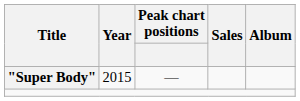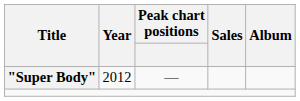 <table class="wikitable plainrowheaders" style="text-align:center">
 <tr>
 <th scope="col" rowspan="2">Title</th>
 <th scope="col" rowspan="2">Year</th>
 <th scope="col" colspan="1">Peak chart<br>positions</th>
 <th scope="col" rowspan="2">Sales</th>
 <th scope="col" rowspan="2">Album</th>
 </tr>
 <tr>
 <th><br></th>
 </tr>
 <tr>
 <th scope="row">"Super Body"</th>
-<td>2015</td>
+<td>2012</td>
 <td>—</td>
 <td></td>
 <td></td>
 </tr>
 <tr>
 <td colspan="5"></td>
 </tr>
 </table>
